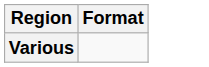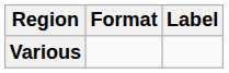 <table class="wikitable plainrowheaders">
 <tr>
 <th scope="col">Region</th>
 <th scope="col">Format</th>
+<th scope="col">Label</th>
 </tr>
 <tr>
 <th scope="row">Various</th>
 <td></td>
+<td></td>
 </tr>
 </table>
